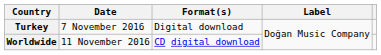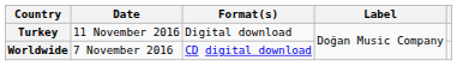 <table class="wikitable plainrowheaders">
 <tr>
 <th scope="col">Country</th>
 <th scope="col">Date</th>
 <th scope="col">Format(s)</th>
 <th scope="col">Label</th>
 <th scope="col"></th>
 </tr>
 <tr>
 <th scope="row">Turkey</th>
-<td>7 November 2016</td>
+<td>11 November 2016</td>
 <td>Digital download</td>
 <td rowspan="2">Doğan Music Company</td>
 <td align="center"></td>
 </tr>
 <tr>
 <th scope="row">Worldwide</th>
-<td>11 November 2016</td>
+<td>7 November 2016</td>
 <td><a href='#'>CD</a> <a href='#'>digital download</a></td>
 <td align="center"></td>
 </tr>
 </table>
